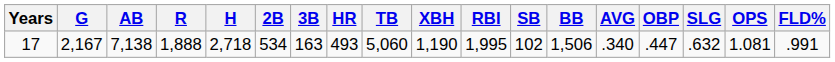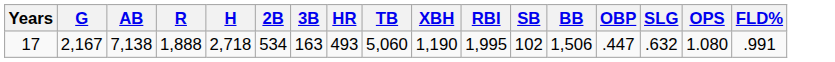 <table class="wikitable" style="font-size:95%;text-align:center;">
 <tr>
 <th>Years</th>
 <th><a href='#'>G</a></th>
 <th><a href='#'>AB</a></th>
 <th><a href='#'>R</a></th>
 <th><a href='#'>H</a></th>
 <th><a href='#'>2B</a></th>
 <th><a href='#'>3B</a></th>
 <th><a href='#'>HR</a></th>
 <th><a href='#'>TB</a></th>
 <th><a href='#'>XBH</a></th>
 <th><a href='#'>RBI</a></th>
 <th><a href='#'>SB</a></th>
 <th><a href='#'>BB</a></th>
-<th><a href='#'>AVG</a></th>
 <th><a href='#'>OBP</a></th>
 <th><a href='#'>SLG</a></th>
 <th><a href='#'>OPS</a></th>
 <th><a href='#'>FLD%</a></th>
 </tr>
 <tr>
 <td>17</td>
 <td>2,167</td>
 <td>7,138</td>
 <td>1,888</td>
 <td>2,718</td>
 <td>534</td>
 <td>163</td>
 <td>493</td>
 <td>5,060</td>
 <td>1,190</td>
 <td>1,995</td>
 <td>102</td>
 <td>1,506</td>
-<td>.340</td>
 <td>.447</td>
 <td>.632</td>
-<td>1.081</td>
+<td>1.080</td>
 <td>.991</td>
 </tr>
 </table>
